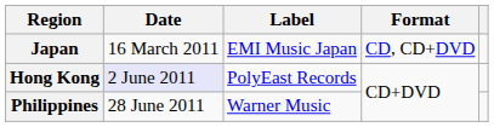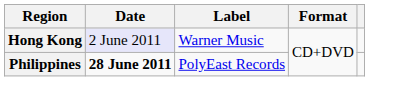 <table class="wikitable plainrowheaders">
 <tr>
 <th scope="col">Region</th>
 <th scope="col">Date</th>
 <th scope="col">Label</th>
 <th scope="col">Format</th>
 <th scope="col"></th>
 </tr>
 <tr>
-<th scope="row">Japan</th>
-<td>16 March 2011</td>
-<td><a href='#'>EMI Music Japan</a></td>
-<td><a href='#'>CD</a>, CD+<a href='#'>DVD</a></td>
-<td></td>
-</tr>
-<tr>
 <th scope="row">Hong Kong</th>
 <td style="background: lavender;">2 June 2011</td>
-<td><a href='#'>PolyEast Records</a></td>
+<td><a href='#'>Warner Music</a></td>
 <td rowspan="2">CD+DVD</td>
 <td></td>
 </tr>
 <tr>
 <th scope="row">Philippines</th>
-<td>28 June 2011</td>
-<td><a href='#'>Warner Music</a></td>
+<td><strong>28 June 2011</strong></td>
+<td><a href='#'>PolyEast Records</a></td>
 <td></td>
 </tr>
 </table>
